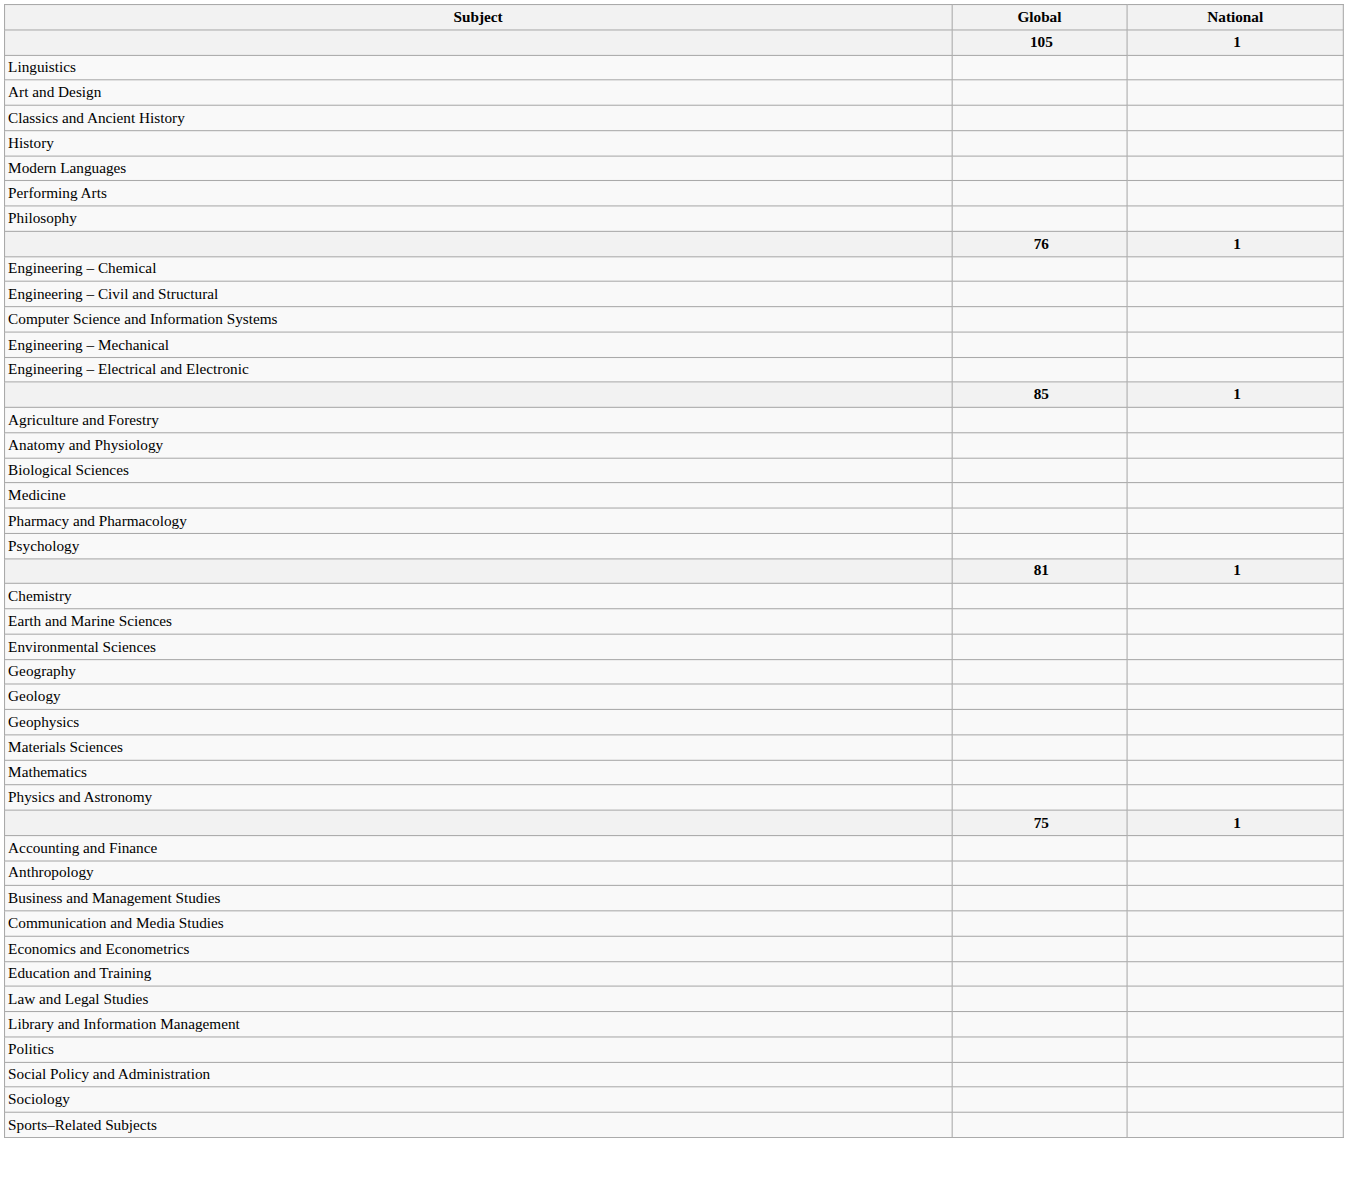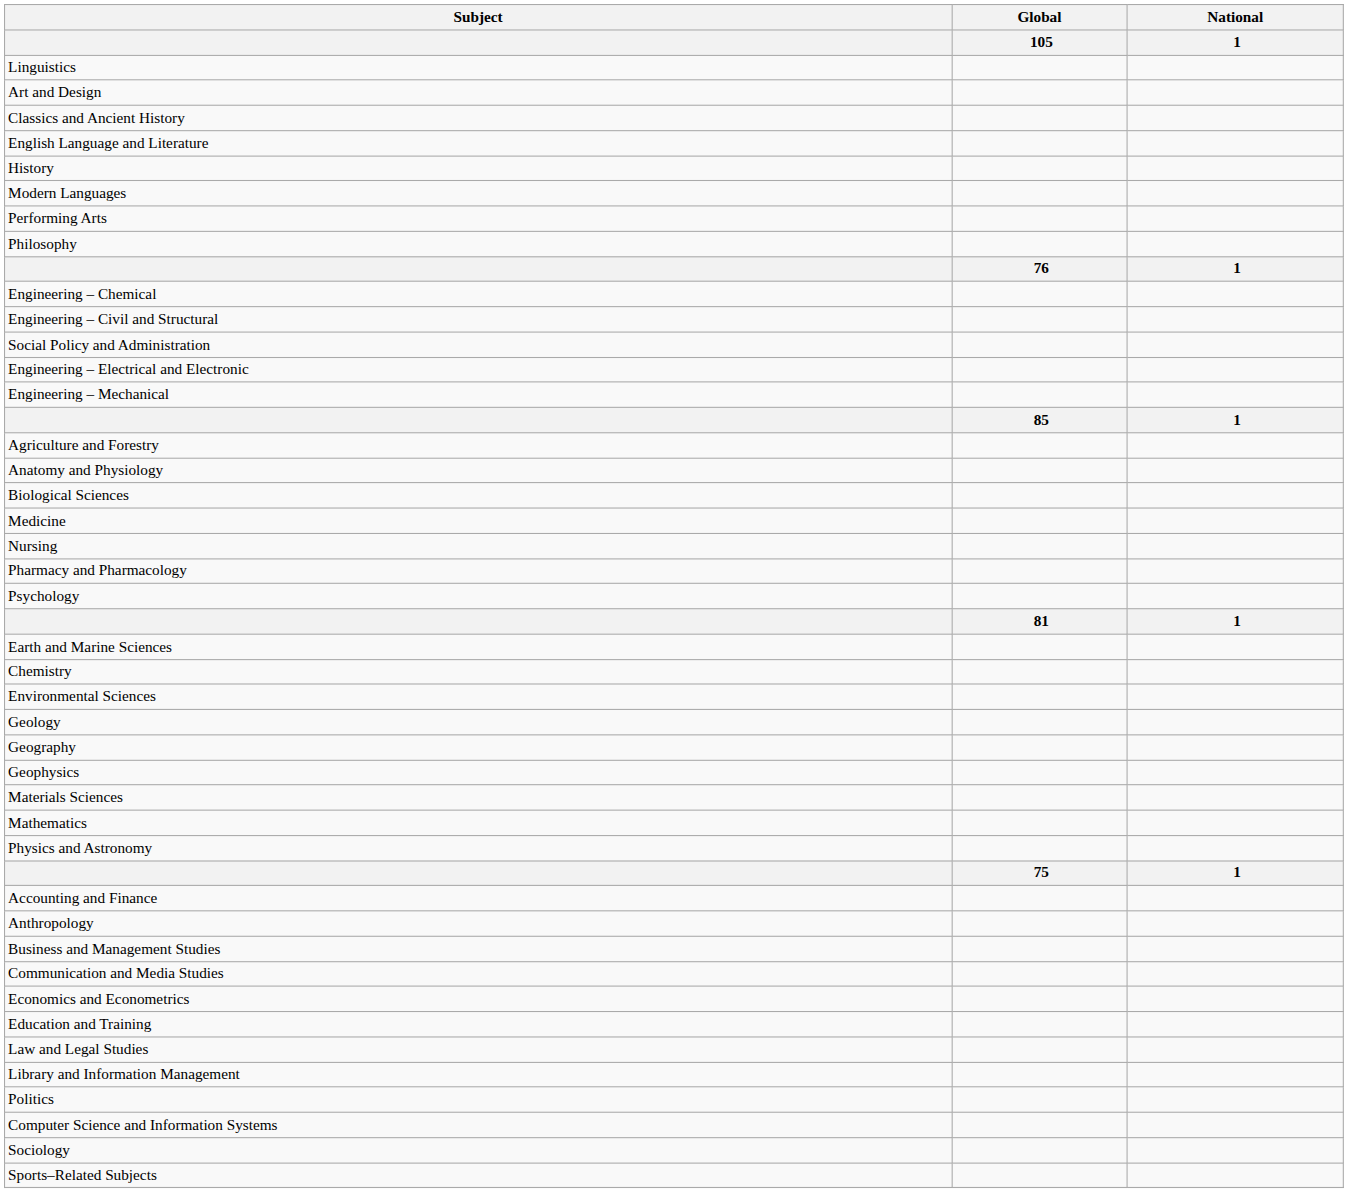 <table class="wikitable sortable" style="width: 100%; font-size: 90%">
 <tr>
 <th>Subject</th>
 <th>Global</th>
 <th>National</th>
 </tr>
 <tr>
 <th></th>
 <th data-sort-value="105"> 105</th>
 <th data-sort-value="1"> 1</th>
 </tr>
 <tr>
 <td>Linguistics</td>
 <td data-sort-value="58"></td>
 <td data-sort-value="1"></td>
 </tr>
 <tr>
 <td>Art and Design</td>
 <td data-sort-value="101–150"></td>
 <td data-sort-value="2"></td>
 </tr>
 <tr>
 <td>Classics and Ancient History</td>
 <td data-sort-value="22"></td>
+<td data-sort-value="1"></td>
+</tr>
+<tr>
+<td>English Language and Literature</td>
+<td data-sort-value="77"></td>
 <td data-sort-value="1"></td>
 </tr>
 <tr>
 <td>History</td>
 <td data-sort-value="51–100"></td>
 <td data-sort-value="1"></td>
 </tr>
 <tr>
 <td>Modern Languages</td>
 <td data-sort-value="53"></td>
 <td data-sort-value="1"></td>
 </tr>
 <tr>
 <td>Performing Arts</td>
 <td data-sort-value="101–120"></td>
 <td data-sort-value="1"></td>
 </tr>
 <tr>
 <td>Philosophy</td>
 <td data-sort-value="151–200"></td>
 <td data-sort-value="1"></td>
 </tr>
 <tr>
 <th></th>
 <th data-sort-value="76"> 76</th>
 <th data-sort-value="1"> 1</th>
 </tr>
 <tr>
 <td>Engineering – Chemical</td>
 <td data-sort-value="82"></td>
 <td data-sort-value="2"></td>
 </tr>
 <tr>
 <td>Engineering – Civil and Structural</td>
 <td data-sort-value="51–100"></td>
 <td data-sort-value="1"></td>
 </tr>
 <tr>
-<td>Computer Science and Information Systems</td>
-<td data-sort-value="80"></td>
+<td>Social Policy and Administration</td>
+<td data-sort-value="46"></td>
+<td data-sort-value="1"></td>
+</tr>
+<tr>
+<td>Engineering – Electrical and Electronic</td>
+<td data-sort-value="64"></td>
 <td data-sort-value="1"></td>
 </tr>
 <tr>
 <td>Engineering – Mechanical</td>
 <td data-sort-value="91"></td>
-<td data-sort-value="1"></td>
-</tr>
-<tr>
-<td>Engineering – Electrical and Electronic</td>
-<td data-sort-value="64"></td>
 <td data-sort-value="1"></td>
 </tr>
 <tr>
 <th></th>
 <th data-sort-value="85"> 85</th>
 <th data-sort-value="1"> 1</th>
 </tr>
 <tr>
 <td>Agriculture and Forestry</td>
 <td data-sort-value="88"></td>
 <td data-sort-value="1"></td>
 </tr>
 <tr>
 <td>Anatomy and Physiology</td>
 <td data-sort-value="51–100"></td>
 <td data-sort-value="1"></td>
 </tr>
 <tr>
 <td>Biological Sciences</td>
 <td data-sort-value="103"></td>
 <td data-sort-value="1"></td>
 </tr>
 <tr>
 <td>Medicine</td>
 <td data-sort-value="68"></td>
 <td data-sort-value="1"></td>
 </tr>
 <tr>
+<td>Nursing</td>
+<td data-sort-value="51–100"></td>
+<td data-sort-value="2–3"></td>
+</tr>
+<tr>
 <td>Pharmacy and Pharmacology</td>
 <td data-sort-value="92"></td>
 <td data-sort-value="1"></td>
 </tr>
 <tr>
 <td>Psychology</td>
 <td data-sort-value="101–150"></td>
 <td data-sort-value="1"></td>
 </tr>
 <tr>
 <th></th>
 <th data-sort-value="81"> 81</th>
 <th data-sort-value="1"> 1</th>
 </tr>
 <tr>
-<td>Chemistry</td>
-<td data-sort-value="77"></td>
+<td>Earth and Marine Sciences</td>
+<td data-sort-value="51–100"></td>
 <td data-sort-value="1"></td>
 </tr>
 <tr>
-<td>Earth and Marine Sciences</td>
-<td data-sort-value="51–100"></td>
+<td>Chemistry</td>
+<td data-sort-value="77"></td>
 <td data-sort-value="1"></td>
 </tr>
 <tr>
 <td>Environmental Sciences</td>
 <td data-sort-value="86"></td>
 <td data-sort-value="1"></td>
 </tr>
 <tr>
-<td>Geography</td>
-<td data-sort-value="51–100"></td>
+<td>Geology</td>
+<td data-sort-value="101–150"></td>
 <td data-sort-value="1"></td>
 </tr>
 <tr>
-<td>Geology</td>
-<td data-sort-value="101–150"></td>
+<td>Geography</td>
+<td data-sort-value="51–100"></td>
 <td data-sort-value="1"></td>
 </tr>
 <tr>
 <td>Geophysics</td>
 <td data-sort-value="101–150"></td>
 <td data-sort-value="1"></td>
 </tr>
 <tr>
 <td>Materials Sciences</td>
 <td data-sort-value="93"></td>
 <td data-sort-value="1"></td>
 </tr>
 <tr>
 <td>Mathematics</td>
 <td data-sort-value="109"></td>
 <td data-sort-value="1"></td>
 </tr>
 <tr>
 <td>Physics and Astronomy</td>
 <td data-sort-value="83"></td>
 <td data-sort-value="1"></td>
 </tr>
 <tr>
 <th></th>
 <th data-sort-value="75"> 75</th>
 <th data-sort-value="1"> 1</th>
 </tr>
 <tr>
 <td>Accounting and Finance</td>
 <td data-sort-value="71"></td>
 <td data-sort-value="1"></td>
 </tr>
 <tr>
 <td>Anthropology</td>
 <td data-sort-value="51–100"></td>
 <td data-sort-value="1"></td>
 </tr>
 <tr>
 <td>Business and Management Studies</td>
 <td data-sort-value="107"></td>
 <td data-sort-value="1"></td>
 </tr>
 <tr>
 <td>Communication and Media Studies</td>
 <td data-sort-value="101–150"></td>
 <td data-sort-value="1"></td>
 </tr>
 <tr>
 <td>Economics and Econometrics</td>
 <td data-sort-value="119"></td>
 <td data-sort-value="1"></td>
 </tr>
 <tr>
 <td>Education and Training</td>
 <td data-sort-value="101–150"></td>
 <td data-sort-value="2–3"></td>
 </tr>
 <tr>
 <td>Law and Legal Studies</td>
 <td data-sort-value="69"></td>
 <td data-sort-value="1"></td>
 </tr>
 <tr>
 <td>Library and Information Management</td>
 <td data-sort-value="51–70"></td>
 <td data-sort-value="1"></td>
 </tr>
 <tr>
 <td>Politics</td>
 <td data-sort-value="101–150"></td>
 <td data-sort-value="1–2"></td>
 </tr>
 <tr>
-<td>Social Policy and Administration</td>
-<td data-sort-value="46"></td>
+<td>Computer Science and Information Systems</td>
+<td data-sort-value="80"></td>
 <td data-sort-value="1"></td>
 </tr>
 <tr>
 <td>Sociology</td>
 <td data-sort-value="55"></td>
 <td data-sort-value="1"></td>
 </tr>
 <tr>
 <td>Sports–Related Subjects</td>
 <td data-sort-value="51–100"></td>
 <td data-sort-value="1–2"></td>
 </tr>
 <tr>
 </tr>
 </table>
